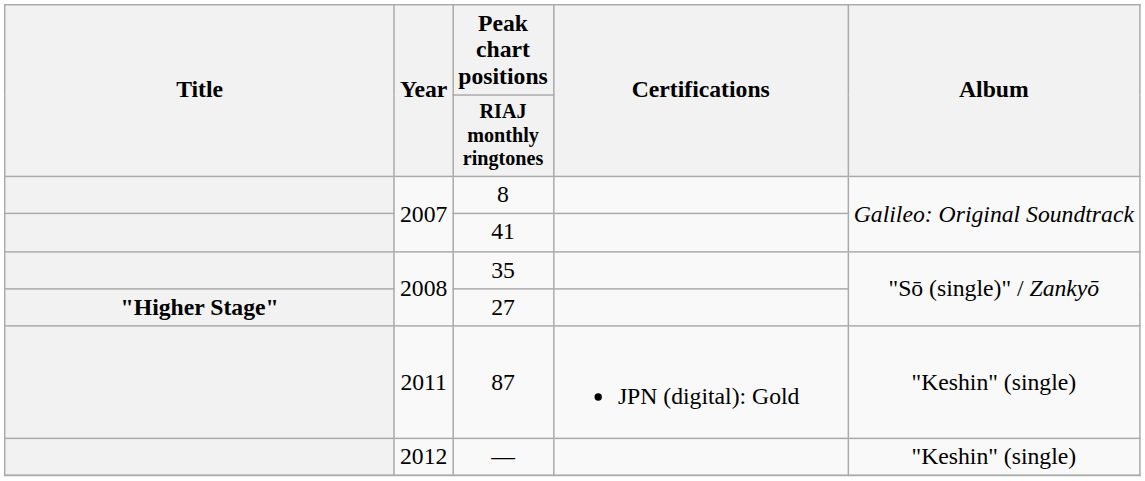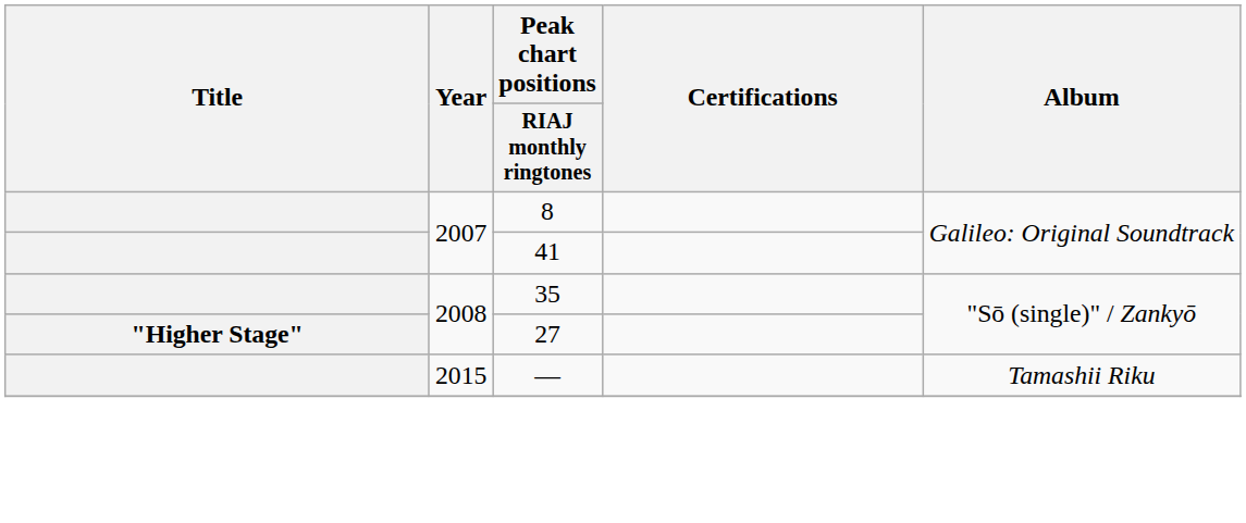 <table class="wikitable plainrowheaders" style="text-align:center;">
 <tr>
 <th scope="col" rowspan="2" style="width:16em;">Title</th>
 <th scope="col" rowspan="2">Year</th>
 <th scope="col" colspan="1">Peak chart positions</th>
 <th scope="col" rowspan="2" style="width:12em;">Certifications</th>
 <th scope="col" rowspan="2">Album</th>
 </tr>
 <tr>
 <th style="width:3em;font-size:85%">RIAJ<br>monthly<br>ringtones<br></th>
 </tr>
 <tr>
 <th scope="row"></th>
 <td rowspan="2">2007</td>
 <td>8</td>
 <td></td>
 <td rowspan="2"><em>Galileo: Original Soundtrack</em></td>
 </tr>
 <tr>
 <th scope="row"></th>
 <td>41</td>
 <td></td>
 </tr>
 <tr>
 <th scope="row"></th>
 <td rowspan="2">2008</td>
 <td>35</td>
 <td></td>
 <td rowspan="2">"Sō (single)" / <em>Zankyō</em></td>
 </tr>
 <tr>
 <th scope="row">"Higher Stage"</th>
 <td>27</td>
 <td></td>
 </tr>
 <tr>
 <th scope="row"></th>
-<td>2011</td>
-<td>87</td>
-<td align="left"><br><ul><li>JPN <span>(digital)</span>: Gold</li></ul></td>
-<td>"Keshin" (single)</td>
-</tr>
-<tr>
-<th scope="row"></th>
-<td>2012</td>
+<td>2015</td>
 <td>—</td>
 <td></td>
-<td>"Keshin" (single)</td>
+<td><em>Tamashii Riku</em></td>
 </tr>
 <tr>
 </tr>
 </table>
